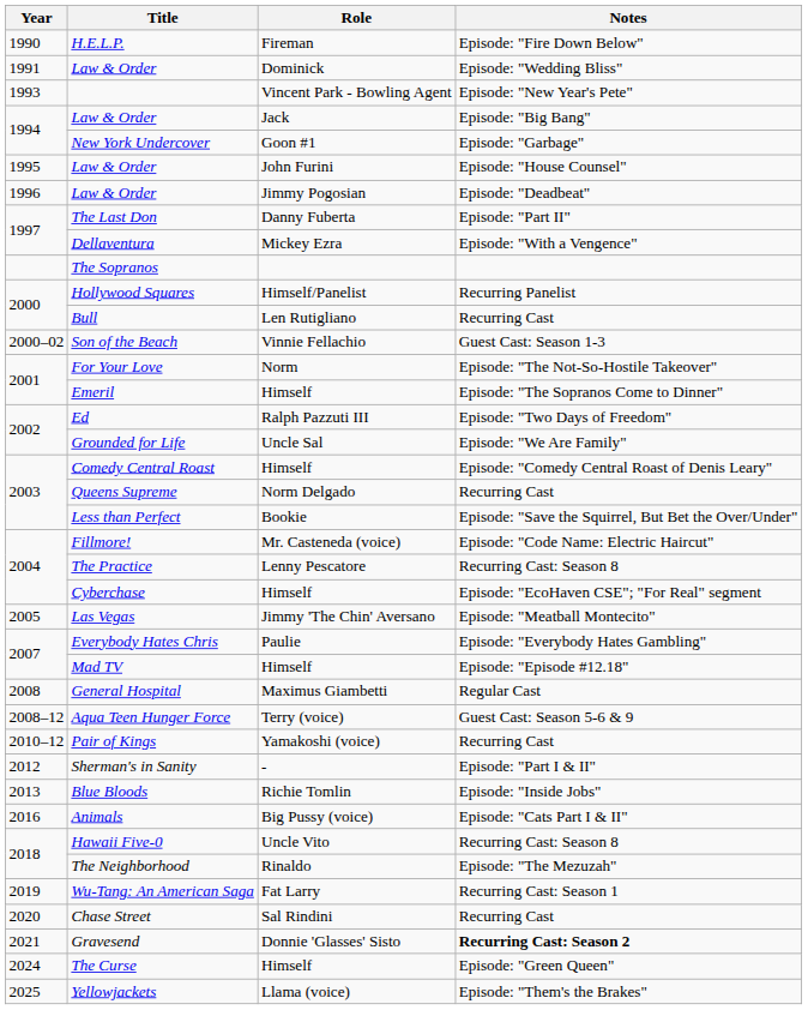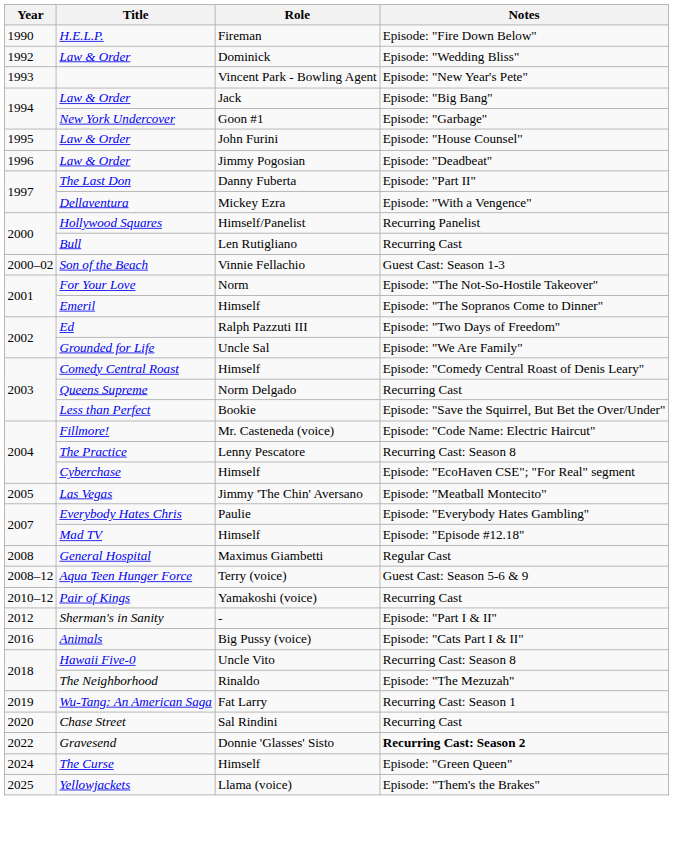 <table class="wikitable sortable">
 <tr>
 <th>Year</th>
 <th>Title</th>
 <th>Role</th>
 <th>Notes</th>
 </tr>
 <tr>
 <td>1990</td>
 <td><em><a href='#'>H.E.L.P.</a></em></td>
 <td>Fireman</td>
 <td>Episode: "Fire Down Below"</td>
 </tr>
 <tr>
-<td>1991</td>
+<td>1992</td>
 <td><em><a href='#'>Law & Order</a></em></td>
 <td>Dominick</td>
 <td>Episode: "Wedding Bliss"</td>
 </tr>
 <tr>
 <td>1993</td>
 <td></td>
 <td>Vincent Park - Bowling Agent</td>
 <td>Episode: "New Year's Pete"</td>
 </tr>
 <tr>
 <td rowspan=2>1994</td>
 <td><em><a href='#'>Law & Order</a></em></td>
 <td>Jack</td>
 <td>Episode: "Big Bang"</td>
 </tr>
 <tr>
 <td><em><a href='#'>New York Undercover</a></em></td>
 <td>Goon #1</td>
 <td>Episode: "Garbage"</td>
 </tr>
 <tr>
 <td>1995</td>
 <td><em><a href='#'>Law & Order</a></em></td>
 <td>John Furini</td>
 <td>Episode: "House Counsel"</td>
 </tr>
 <tr>
 <td>1996</td>
 <td><em><a href='#'>Law & Order</a></em></td>
 <td>Jimmy Pogosian</td>
 <td>Episode: "Deadbeat"</td>
 </tr>
 <tr>
 <td rowspan=2>1997</td>
 <td><em><a href='#'>The Last Don</a></em></td>
 <td>Danny Fuberta</td>
 <td>Episode: "Part II"</td>
 </tr>
 <tr>
 <td><em><a href='#'>Dellaventura</a></em></td>
 <td>Mickey Ezra</td>
 <td>Episode: "With a Vengence"</td>
-</tr>
-<tr>
-<td></td>
-<td><em><a href='#'>The Sopranos</a></em></td>
-<td></td>
-<td></td>
 </tr>
 <tr>
 <td rowspan=2>2000</td>
 <td><em><a href='#'>Hollywood Squares</a></em></td>
 <td>Himself/Panelist</td>
 <td>Recurring Panelist</td>
 </tr>
 <tr>
 <td><em><a href='#'>Bull</a></em></td>
 <td>Len Rutigliano</td>
 <td>Recurring Cast</td>
 </tr>
 <tr>
 <td>2000–02</td>
 <td><em><a href='#'>Son of the Beach</a></em></td>
 <td>Vinnie Fellachio</td>
 <td>Guest Cast: Season 1-3</td>
 </tr>
 <tr>
 <td rowspan=2>2001</td>
 <td><em><a href='#'>For Your Love</a></em></td>
 <td>Norm</td>
 <td>Episode: "The Not-So-Hostile Takeover"</td>
 </tr>
 <tr>
 <td><em><a href='#'>Emeril</a></em></td>
 <td>Himself</td>
 <td>Episode: "The Sopranos Come to Dinner"</td>
 </tr>
 <tr>
 <td rowspan=2>2002</td>
 <td><em><a href='#'>Ed</a></em></td>
 <td>Ralph Pazzuti III</td>
 <td>Episode: "Two Days of Freedom"</td>
 </tr>
 <tr>
 <td><em><a href='#'>Grounded for Life</a></em></td>
 <td>Uncle Sal</td>
 <td>Episode: "We Are Family"</td>
 </tr>
 <tr>
 <td rowspan=3>2003</td>
 <td><em><a href='#'>Comedy Central Roast</a></em></td>
 <td>Himself</td>
 <td>Episode: "Comedy Central Roast of Denis Leary"</td>
 </tr>
 <tr>
 <td><em><a href='#'>Queens Supreme</a></em></td>
 <td>Norm Delgado</td>
 <td>Recurring Cast</td>
 </tr>
 <tr>
 <td><em><a href='#'>Less than Perfect</a></em></td>
 <td>Bookie</td>
 <td>Episode: "Save the Squirrel, But Bet the Over/Under"</td>
 </tr>
 <tr>
 <td rowspan=3>2004</td>
 <td><em><a href='#'>Fillmore!</a></em></td>
 <td>Mr. Casteneda (voice)</td>
 <td>Episode: "Code Name: Electric Haircut"</td>
 </tr>
 <tr>
 <td><em><a href='#'>The Practice</a></em></td>
 <td>Lenny Pescatore</td>
 <td>Recurring Cast: Season 8</td>
 </tr>
 <tr>
 <td><em><a href='#'>Cyberchase</a></em></td>
 <td>Himself</td>
 <td>Episode: "EcoHaven CSE"; "For Real" segment</td>
 </tr>
 <tr>
 <td>2005</td>
 <td><em><a href='#'>Las Vegas</a></em></td>
 <td>Jimmy 'The Chin' Aversano</td>
 <td>Episode: "Meatball Montecito"</td>
 </tr>
 <tr>
 <td rowspan=2>2007</td>
 <td><em><a href='#'>Everybody Hates Chris</a></em></td>
 <td>Paulie</td>
 <td>Episode: "Everybody Hates Gambling"</td>
 </tr>
 <tr>
 <td><em><a href='#'>Mad TV</a></em></td>
 <td>Himself</td>
 <td>Episode: "Episode #12.18"</td>
 </tr>
 <tr>
 <td>2008</td>
 <td><em><a href='#'>General Hospital</a></em></td>
 <td>Maximus Giambetti</td>
 <td>Regular Cast</td>
 </tr>
 <tr>
 <td>2008–12</td>
 <td><em><a href='#'>Aqua Teen Hunger Force</a></em></td>
 <td>Terry (voice)</td>
 <td>Guest Cast: Season 5-6 & 9</td>
 </tr>
 <tr>
 <td>2010–12</td>
 <td><em><a href='#'>Pair of Kings</a></em></td>
 <td>Yamakoshi (voice)</td>
 <td>Recurring Cast</td>
 </tr>
 <tr>
 <td>2012</td>
 <td><em>Sherman's in Sanity</em></td>
 <td>-</td>
 <td>Episode: "Part I & II"</td>
 </tr>
 <tr>
-<td>2013</td>
-<td><em><a href='#'>Blue Bloods</a></em></td>
-<td>Richie Tomlin</td>
-<td>Episode: "Inside Jobs"</td>
-</tr>
-<tr>
 <td>2016</td>
 <td><em><a href='#'>Animals</a></em></td>
 <td>Big Pussy (voice)</td>
 <td>Episode: "Cats Part I & II"</td>
 </tr>
 <tr>
 <td rowspan=2>2018</td>
 <td><em><a href='#'>Hawaii Five-0</a></em></td>
 <td>Uncle Vito</td>
 <td>Recurring Cast: Season 8</td>
 </tr>
 <tr>
 <td><em>The Neighborhood</em></td>
 <td>Rinaldo</td>
 <td>Episode: "The Mezuzah"</td>
 </tr>
 <tr>
 <td>2019</td>
 <td><em><a href='#'>Wu-Tang: An American Saga</a></em></td>
 <td>Fat Larry</td>
 <td>Recurring Cast: Season 1</td>
 </tr>
 <tr>
 <td>2020</td>
 <td><em>Chase Street</em></td>
 <td>Sal Rindini</td>
 <td>Recurring Cast</td>
 </tr>
 <tr>
-<td>2021</td>
+<td>2022</td>
 <td><em>Gravesend</em></td>
 <td>Donnie 'Glasses' Sisto</td>
 <td><strong>Recurring Cast: Season 2</strong></td>
 </tr>
 <tr>
 <td>2024</td>
 <td><em><a href='#'>The Curse</a></em></td>
 <td>Himself</td>
 <td>Episode: "Green Queen"</td>
 </tr>
 <tr>
 <td>2025</td>
 <td><em><a href='#'>Yellowjackets</a></em></td>
 <td>Llama (voice)</td>
 <td>Episode: "Them's the Brakes"</td>
 </tr>
 </table>
